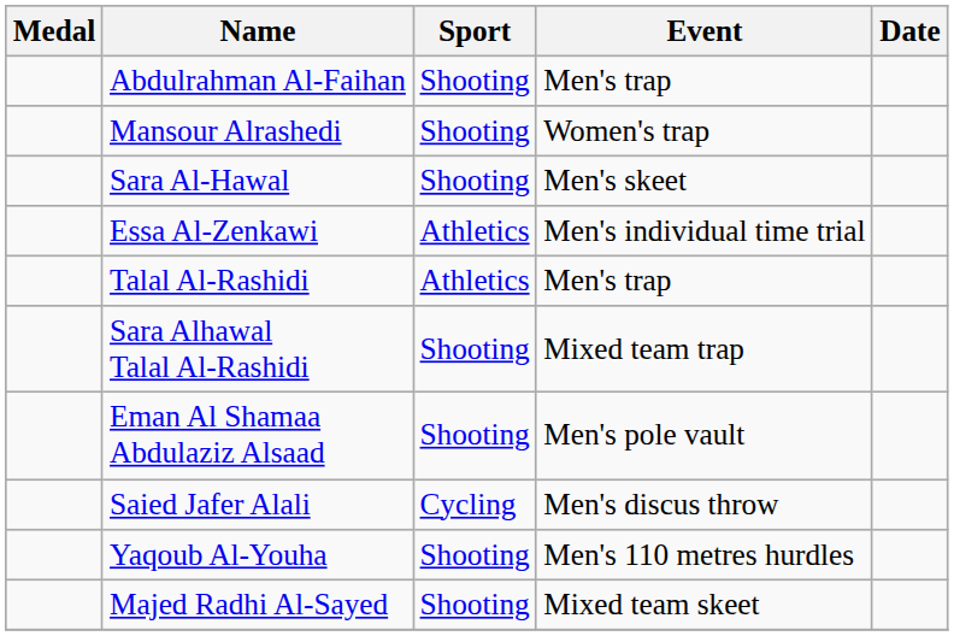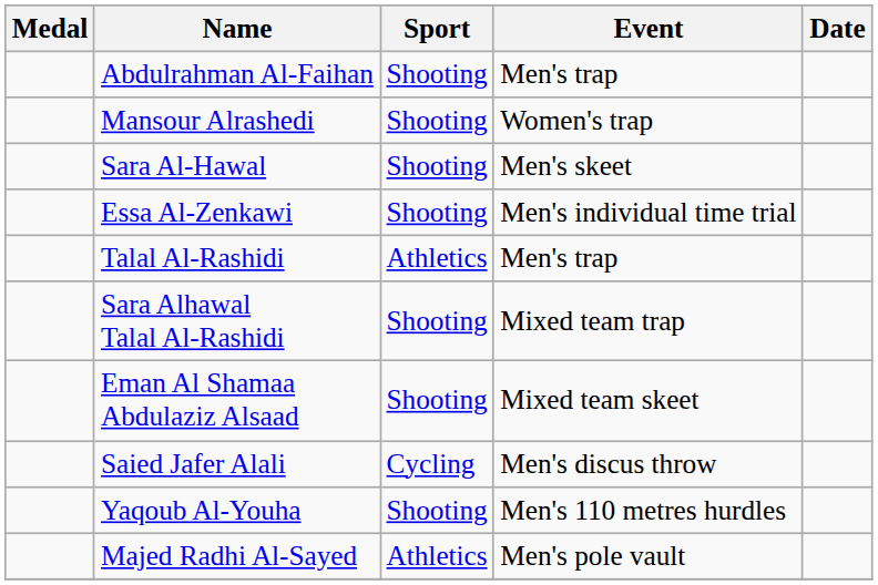 <table class="wikitable sortable" style="font-size: 95%;">
 <tr>
 <th>Medal</th>
 <th>Name</th>
 <th>Sport</th>
 <th>Event</th>
 <th>Date</th>
 </tr>
 <tr>
 <td></td>
 <td><a href='#'>Abdulrahman Al-Faihan</a></td>
 <td><a href='#'>Shooting</a></td>
 <td>Men's trap</td>
 <td></td>
 </tr>
 <tr>
 <td></td>
 <td><a href='#'>Mansour Alrashedi</a></td>
 <td><a href='#'>Shooting</a></td>
 <td>Women's trap</td>
 <td></td>
 </tr>
 <tr>
 <td></td>
 <td><a href='#'>Sara Al-Hawal</a></td>
 <td><a href='#'>Shooting</a></td>
 <td>Men's skeet</td>
 <td></td>
 </tr>
 <tr>
 <td></td>
 <td><a href='#'>Essa Al-Zenkawi</a></td>
-<td><a href='#'>Athletics</a></td>
+<td><a href='#'>Shooting</a></td>
 <td>Men's individual time trial</td>
 <td></td>
 </tr>
 <tr>
 <td></td>
 <td><a href='#'>Talal Al-Rashidi</a></td>
 <td><a href='#'>Athletics</a></td>
 <td>Men's trap</td>
 <td></td>
 </tr>
 <tr>
 <td></td>
 <td><a href='#'>Sara Alhawal</a><br><a href='#'>Talal Al-Rashidi</a></td>
 <td><a href='#'>Shooting</a></td>
 <td>Mixed team trap</td>
 <td></td>
 </tr>
 <tr>
 <td></td>
 <td><a href='#'>Eman Al Shamaa</a><br><a href='#'>Abdulaziz Alsaad</a></td>
 <td><a href='#'>Shooting</a></td>
-<td>Men's pole vault</td>
+<td>Mixed team skeet</td>
 <td></td>
 </tr>
 <tr>
 <td></td>
 <td><a href='#'>Saied Jafer Alali</a></td>
 <td><a href='#'>Cycling</a></td>
 <td>Men's discus throw</td>
 <td></td>
 </tr>
 <tr>
 <td></td>
 <td><a href='#'>Yaqoub Al-Youha</a></td>
 <td><a href='#'>Shooting</a></td>
 <td>Men's 110 metres hurdles</td>
 <td></td>
 </tr>
 <tr>
 <td></td>
 <td><a href='#'>Majed Radhi Al-Sayed</a></td>
-<td><a href='#'>Shooting</a></td>
-<td>Mixed team skeet</td>
+<td><a href='#'>Athletics</a></td>
+<td>Men's pole vault</td>
 <td></td>
 </tr>
 <tr>
 </tr>
 </table>
